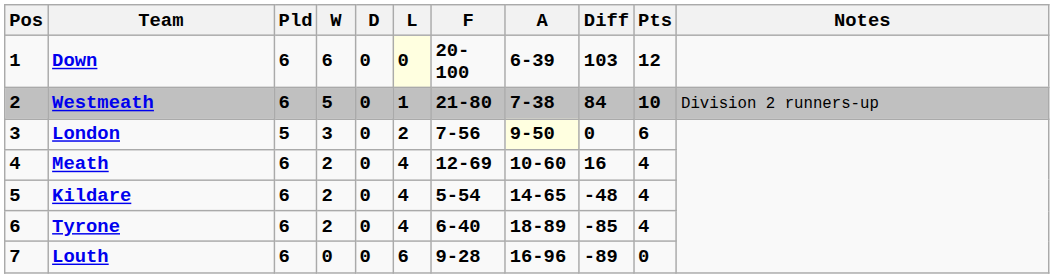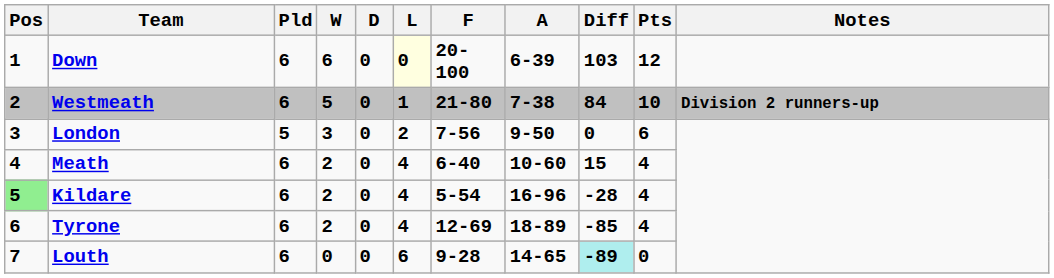 <table class="wikitable" style="text-align: centre;">
 <tr>
 <th width=20>Pos</th>
 <th width=150>Team</th>
 <th width=20>Pld</th>
 <th width=20>W</th>
 <th width=20>D</th>
 <th width=20>L</th>
 <th width=45>F</th>
 <th width=45>A</th>
 <th width=20>Diff</th>
 <th width=20>Pts</th>
 <th width=250>Notes</th>
 </tr>
 <tr style>
 <td><strong>1</strong></td>
 <td align=left><strong> <a href='#'>Down</a> </strong></td>
 <td><strong>6</strong></td>
 <td><strong>6</strong></td>
 <td><strong>0</strong></td>
 <td style="background: lightyellow;"><strong>0</strong></td>
 <td><strong>20-100</strong></td>
 <td><strong>6-39</strong></td>
 <td><strong>103</strong></td>
 <td><strong>12</strong></td>
 </tr>
 <tr style="background:silver;">
 <td><strong>2</strong></td>
 <td align=left><strong> <a href='#'>Westmeath</a> </strong></td>
 <td><strong>6</strong></td>
 <td><strong>5</strong></td>
 <td><strong>0</strong></td>
 <td><strong>1</strong></td>
 <td><strong>21-80</strong></td>
 <td><strong>7-38</strong></td>
 <td><strong>84</strong></td>
 <td><strong>10</strong></td>
-<td><small> Division 2 runners-up</small></td>
+<td><strong><small> Division 2 runners-up</small></strong></td>
 </tr>
 <tr style>
 <td><strong>3</strong></td>
 <td align=left><strong> <a href='#'>London</a> </strong></td>
 <td><strong>5</strong></td>
 <td><strong>3</strong></td>
 <td><strong>0</strong></td>
 <td><strong>2</strong></td>
 <td><strong>7-56</strong></td>
-<td style="background: lightyellow;"><strong>9-50</strong></td>
+<td><strong>9-50</strong></td>
 <td><strong>0</strong></td>
 <td><strong>6</strong></td>
 </tr>
 <tr style>
 <td><strong>4</strong></td>
 <td align=left><strong> <a href='#'>Meath</a> </strong></td>
 <td><strong>6</strong></td>
 <td><strong>2</strong></td>
 <td><strong>0</strong></td>
 <td><strong>4</strong></td>
-<td><strong>12-69</strong></td>
+<td><strong>6-40</strong></td>
 <td><strong>10-60</strong></td>
-<td><strong>16</strong></td>
+<td><strong>15</strong></td>
 <td><strong>4</strong></td>
 </tr>
 <tr style>
-<td><strong>5</strong></td>
+<td style="background: lightgreen;"><strong>5</strong></td>
 <td align=left><strong> <a href='#'>Kildare</a> </strong></td>
 <td><strong>6</strong></td>
 <td><strong>2</strong></td>
 <td><strong>0</strong></td>
 <td><strong>4</strong></td>
 <td><strong>5-54</strong></td>
-<td><strong>14-65</strong></td>
-<td><strong>-48</strong></td>
+<td><strong>16-96</strong></td>
+<td><strong>-28</strong></td>
 <td><strong>4</strong></td>
 </tr>
 <tr style>
 <td><strong>6</strong></td>
 <td align=left><strong> <a href='#'>Tyrone</a> </strong></td>
 <td><strong>6</strong></td>
 <td><strong>2</strong></td>
 <td><strong>0</strong></td>
 <td><strong>4</strong></td>
-<td><strong>6-40</strong></td>
+<td><strong>12-69</strong></td>
 <td><strong>18-89</strong></td>
 <td><strong>-85</strong></td>
 <td><strong>4</strong></td>
 </tr>
 <tr style>
 <td><strong>7</strong></td>
 <td align=left><strong> <a href='#'>Louth</a> </strong></td>
 <td><strong>6</strong></td>
 <td><strong>0</strong></td>
 <td><strong>0</strong></td>
 <td><strong>6</strong></td>
 <td><strong>9-28</strong></td>
-<td><strong>16-96</strong></td>
-<td><strong>-89</strong></td>
+<td><strong>14-65</strong></td>
+<td style="background: paleturquoise;"><strong>-89</strong></td>
 <td><strong>0</strong></td>
 </tr>
 </table>
